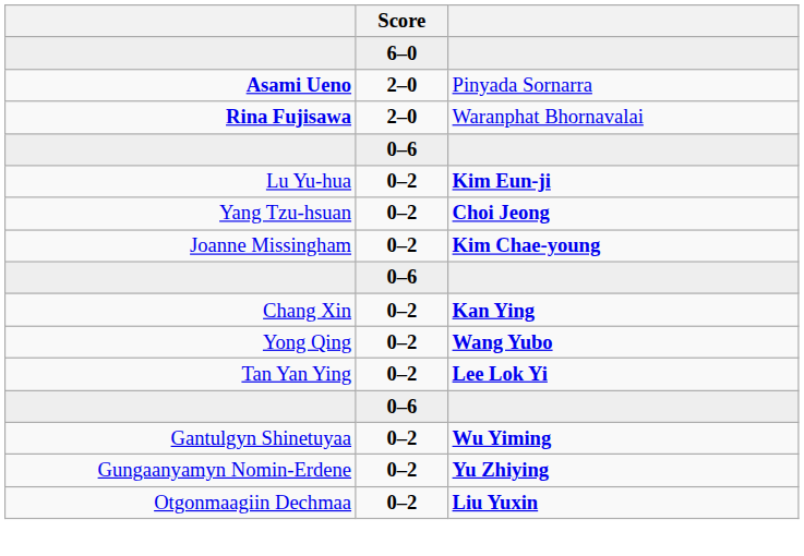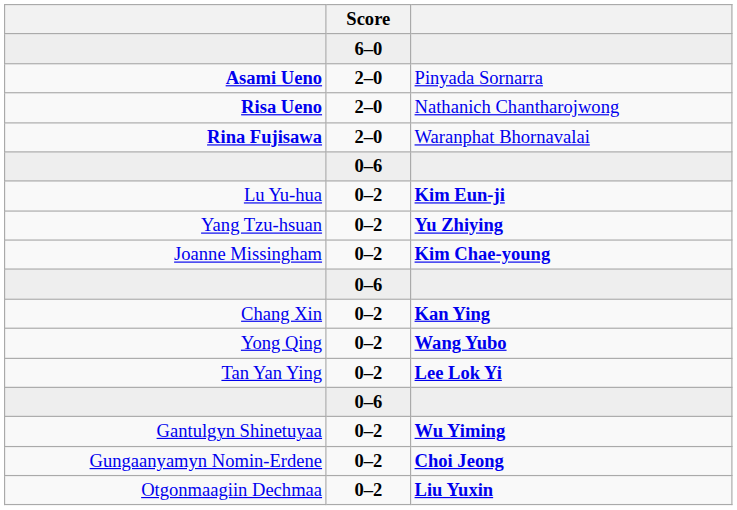 <table class="wikitable" style="text-align: center;">
 <tr>
 <th align="right" width="270"></th>
 <th width="65">Score</th>
 <th align="left" width="270"></th>
 </tr>
 <tr bgcolor=eeeeee>
 <td align=right><strong></strong></td>
 <td align=center><strong>6–0</strong></td>
 <td align=left></td>
 </tr>
 <tr>
 <td align=right><strong><a href='#'>Asami Ueno</a></strong></td>
 <td align=center><strong>2–0</strong></td>
 <td align=left><a href='#'>Pinyada Sornarra</a></td>
+</tr>
+<tr>
+<td align=right><strong><a href='#'>Risa Ueno</a></strong></td>
+<td align=center><strong>2–0</strong></td>
+<td align=left><a href='#'>Nathanich Chantharojwong</a></td>
 </tr>
 <tr>
 <td align=right><strong><a href='#'>Rina Fujisawa</a></strong></td>
 <td align=center><strong>2–0</strong></td>
 <td align=left><a href='#'>Waranphat Bhornavalai</a></td>
 </tr>
 <tr bgcolor=eeeeee>
 <td align=right></td>
 <td align=center><strong>0–6</strong></td>
 <td align=left><strong></strong></td>
 </tr>
 <tr>
 <td align=right><a href='#'>Lu Yu-hua</a></td>
 <td align=center><strong>0–2</strong></td>
 <td align=left><strong><a href='#'>Kim Eun-ji</a></strong></td>
 </tr>
 <tr>
 <td align=right><a href='#'>Yang Tzu-hsuan</a></td>
 <td align=center><strong>0–2</strong></td>
-<td align=left><strong><a href='#'>Choi Jeong</a></strong></td>
+<td align=left><strong><a href='#'>Yu Zhiying</a></strong></td>
 </tr>
 <tr>
 <td align=right><a href='#'>Joanne Missingham</a></td>
 <td align=center><strong>0–2</strong></td>
 <td align=left><strong><a href='#'>Kim Chae-young</a></strong></td>
 </tr>
 <tr bgcolor=eeeeee>
 <td align=right></td>
 <td align=center><strong>0–6</strong></td>
 <td align=left><strong></strong></td>
 </tr>
 <tr>
 <td align=right><a href='#'>Chang Xin</a></td>
 <td align=center><strong>0–2</strong></td>
 <td align=left><strong><a href='#'>Kan Ying</a></strong></td>
 </tr>
 <tr>
 <td align=right><a href='#'>Yong Qing</a></td>
 <td align=center><strong>0–2</strong></td>
 <td align=left><strong><a href='#'>Wang Yubo</a></strong></td>
 </tr>
 <tr>
 <td align=right><a href='#'>Tan Yan Ying</a></td>
 <td align=center><strong>0–2</strong></td>
 <td align=left><strong><a href='#'>Lee Lok Yi</a></strong></td>
 </tr>
 <tr bgcolor=eeeeee>
 <td align=right></td>
 <td align=center><strong>0–6</strong></td>
 <td align=left><strong></strong></td>
 </tr>
 <tr>
 <td align=right><a href='#'>Gantulgyn Shinetuyaa</a></td>
 <td align=center><strong>0–2</strong></td>
 <td align=left><strong><a href='#'>Wu Yiming</a></strong></td>
 </tr>
 <tr>
 <td align=right><a href='#'>Gungaanyamyn Nomin-Erdene</a></td>
 <td align=center><strong>0–2</strong></td>
-<td align=left><strong><a href='#'>Yu Zhiying</a></strong></td>
+<td align=left><strong><a href='#'>Choi Jeong</a></strong></td>
 </tr>
 <tr>
 <td align=right><a href='#'>Otgonmaagiin Dechmaa</a></td>
 <td align=center><strong>0–2</strong></td>
 <td align=left><strong><a href='#'>Liu Yuxin</a></strong></td>
 </tr>
 </table>
